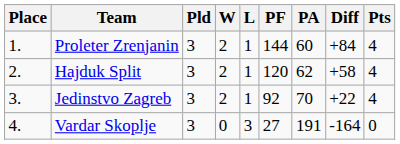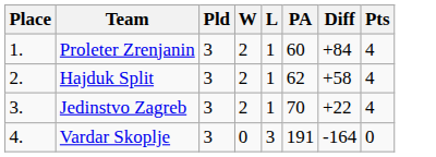 <table class="wikitable">
 <tr>
 <th>Place</th>
 <th>Team</th>
 <th>Pld</th>
 <th>W</th>
 <th>L</th>
-<th>PF</th>
 <th>PA</th>
 <th>Diff</th>
 <th>Pts</th>
 </tr>
 <tr>
 <td>1.</td>
 <td><a href='#'>Proleter Zrenjanin</a></td>
 <td>3</td>
 <td>2</td>
 <td>1</td>
-<td>144</td>
 <td>60</td>
 <td>+84</td>
 <td>4</td>
 </tr>
 <tr>
 <td>2.</td>
 <td><a href='#'>Hajduk Split</a></td>
 <td>3</td>
 <td>2</td>
 <td>1</td>
-<td>120</td>
 <td>62</td>
 <td>+58</td>
 <td>4</td>
 </tr>
 <tr>
 <td>3.</td>
 <td><a href='#'>Jedinstvo Zagreb</a></td>
 <td>3</td>
 <td>2</td>
 <td>1</td>
-<td>92</td>
 <td>70</td>
 <td>+22</td>
 <td>4</td>
 </tr>
 <tr>
 <td>4.</td>
 <td><a href='#'>Vardar Skoplje</a></td>
 <td>3</td>
 <td>0</td>
 <td>3</td>
-<td>27</td>
 <td>191</td>
 <td>-164</td>
 <td>0</td>
 </tr>
 </table>
